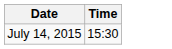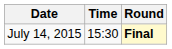 <table class="wikitable">
 <tr>
 <th>Date</th>
 <th>Time</th>
+<th>Round</th>
 </tr>
 <tr>
 <td>July 14, 2015</td>
 <td>15:30</td>
+<td style=background:lemonchiffon><strong>Final</strong></td>
 </tr>
 </table>
